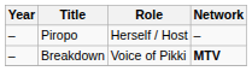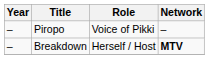 <table class="wikitable sortable">
 <tr>
 <th>Year</th>
 <th>Title</th>
 <th>Role</th>
 <th>Network</th>
 </tr>
 <tr>
 <td>–</td>
 <td>Piropo</td>
-<td>Herself / Host</td>
+<td>Voice of Pikki</td>
 <td>–</td>
 </tr>
 <tr>
 <td>–</td>
 <td>Breakdown</td>
-<td>Voice of Pikki</td>
+<td>Herself / Host</td>
 <td><strong>MTV</strong></td>
 </tr>
 <tr>
 </tr>
 </table>
